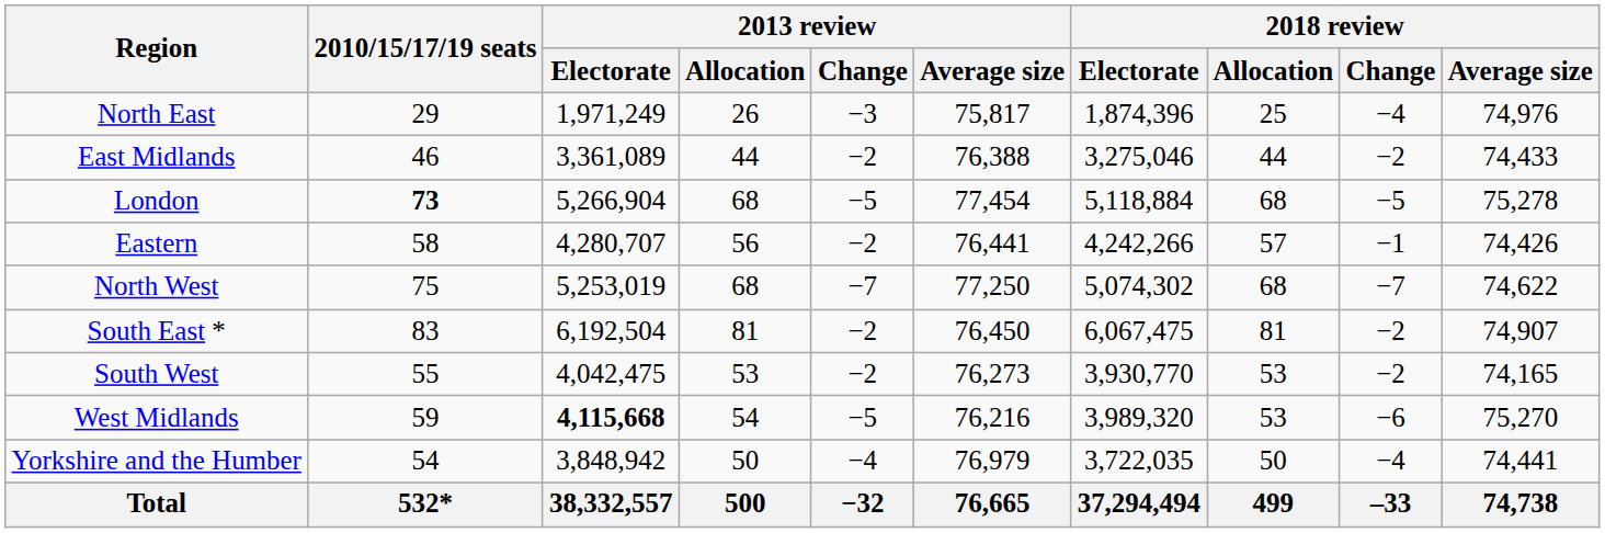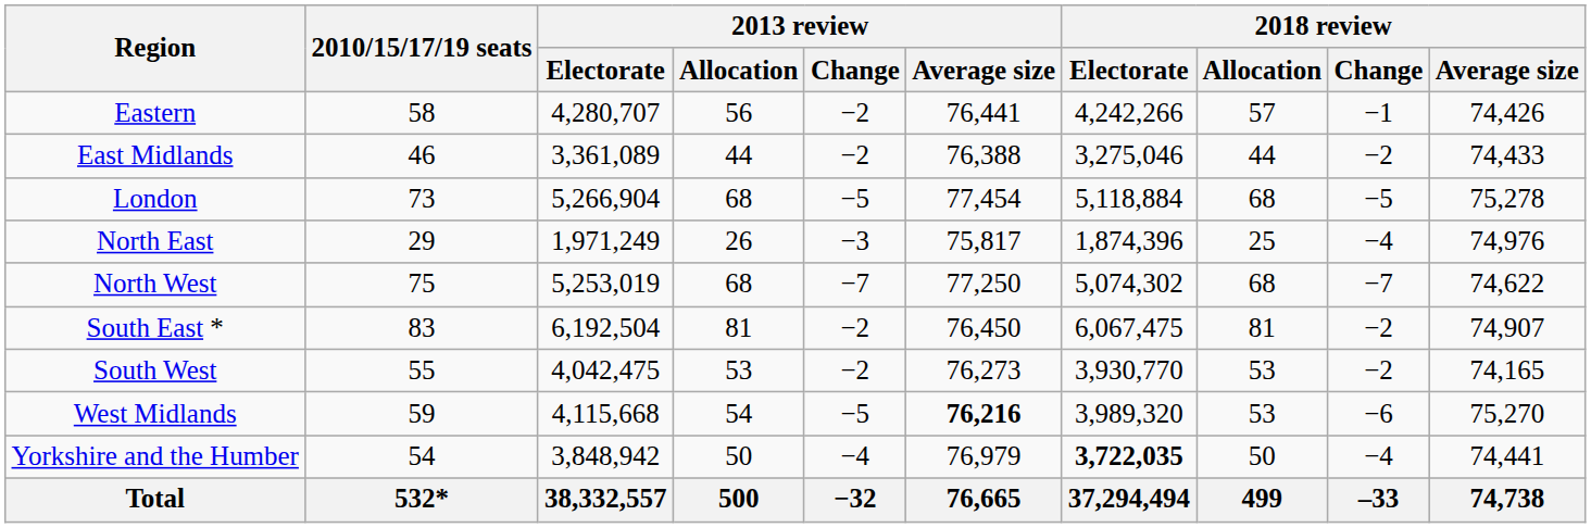 <table class="wikitable sortable" style="text-align: center;">
 <tr>
 <th rowspan=2>Region</th>
 <th rowspan=2>2010/15/17/19 seats</th>
 <th colspan=4>2013 review</th>
 <th colspan=4>2018 review</th>
 </tr>
 <tr>
 <th>Electorate</th>
 <th>Allocation</th>
 <th>Change</th>
 <th>Average size</th>
 <th>Electorate</th>
 <th>Allocation</th>
 <th>Change</th>
 <th>Average size</th>
 </tr>
 <tr>
-<td><a href='#'>North East</a></td>
-<td>29</td>
-<td>1,971,249</td>
-<td>26</td>
-<td>−3</td>
-<td>75,817</td>
-<td>1,874,396</td>
-<td>25</td>
-<td>−4</td>
-<td>74,976</td>
+<td><a href='#'>Eastern</a></td>
+<td>58</td>
+<td>4,280,707</td>
+<td>56</td>
+<td>−2</td>
+<td>76,441</td>
+<td>4,242,266</td>
+<td>57</td>
+<td>−1</td>
+<td>74,426</td>
 </tr>
 <tr>
 <td><a href='#'>East Midlands</a></td>
 <td>46</td>
 <td>3,361,089</td>
 <td>44</td>
 <td>−2</td>
 <td>76,388</td>
 <td>3,275,046</td>
 <td>44</td>
 <td>−2</td>
 <td>74,433</td>
 </tr>
 <tr>
 <td><a href='#'>London</a></td>
-<td><strong>73</strong></td>
+<td>73</td>
 <td>5,266,904</td>
 <td>68</td>
 <td>−5</td>
 <td>77,454</td>
 <td>5,118,884</td>
 <td>68</td>
 <td>−5</td>
 <td>75,278</td>
 </tr>
 <tr>
-<td><a href='#'>Eastern</a></td>
-<td>58</td>
-<td>4,280,707</td>
-<td>56</td>
-<td>−2</td>
-<td>76,441</td>
-<td>4,242,266</td>
-<td>57</td>
-<td>−1</td>
-<td>74,426</td>
+<td><a href='#'>North East</a></td>
+<td>29</td>
+<td>1,971,249</td>
+<td>26</td>
+<td>−3</td>
+<td>75,817</td>
+<td>1,874,396</td>
+<td>25</td>
+<td>−4</td>
+<td>74,976</td>
 </tr>
 <tr>
 <td><a href='#'>North West</a></td>
 <td>75</td>
 <td>5,253,019</td>
 <td>68</td>
 <td>−7</td>
 <td>77,250</td>
 <td>5,074,302</td>
 <td>68</td>
 <td>−7</td>
 <td>74,622</td>
 </tr>
 <tr>
 <td><a href='#'>South East</a> *</td>
 <td>83</td>
 <td>6,192,504</td>
 <td>81</td>
 <td>−2</td>
 <td>76,450</td>
 <td>6,067,475</td>
 <td>81</td>
 <td>−2</td>
 <td>74,907</td>
 </tr>
 <tr>
 <td><a href='#'>South West</a></td>
 <td>55</td>
 <td>4,042,475</td>
 <td>53</td>
 <td>−2</td>
 <td>76,273</td>
 <td>3,930,770</td>
 <td>53</td>
 <td>−2</td>
 <td>74,165</td>
 </tr>
 <tr>
 <td><a href='#'>West Midlands</a></td>
 <td>59</td>
-<td><strong>4,115,668</strong></td>
+<td>4,115,668</td>
 <td>54</td>
 <td>−5</td>
-<td>76,216</td>
+<td><strong>76,216</strong></td>
 <td>3,989,320</td>
 <td>53</td>
 <td>−6</td>
 <td>75,270</td>
 </tr>
 <tr>
 <td><a href='#'>Yorkshire and the Humber</a></td>
 <td>54</td>
 <td>3,848,942</td>
 <td>50</td>
 <td>−4</td>
 <td>76,979</td>
-<td>3,722,035</td>
+<td><strong>3,722,035</strong></td>
 <td>50</td>
 <td>−4</td>
 <td>74,441</td>
 </tr>
 <tr>
 <th>Total</th>
 <th>532*</th>
 <th>38,332,557</th>
 <th>500</th>
 <th>−32</th>
 <th>76,665</th>
 <th>37,294,494</th>
 <th>499</th>
 <th>–33</th>
 <th>74,738</th>
 </tr>
 </table>
